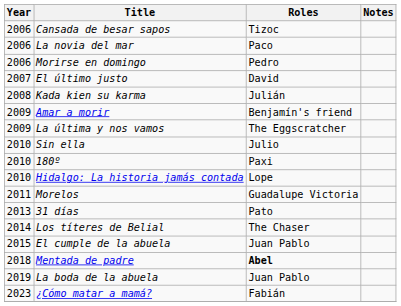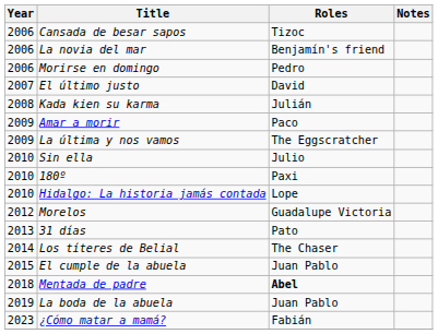 <table class="wikitable sortable">
 <tr>
 <th>Year</th>
 <th>Title</th>
 <th>Roles</th>
 <th>Notes</th>
 </tr>
 <tr>
 <td>2006</td>
 <td><em>Cansada de besar sapos</em></td>
 <td>Tizoc</td>
 <td></td>
 </tr>
 <tr>
 <td>2006</td>
 <td><em>La novia del mar</em></td>
-<td>Paco</td>
+<td>Benjamín's friend</td>
 <td></td>
 </tr>
 <tr>
 <td>2006</td>
 <td><em>Morirse en domingo</em></td>
 <td>Pedro</td>
 <td></td>
 </tr>
 <tr>
 <td>2007</td>
 <td><em>El último justo</em></td>
 <td>David</td>
 <td></td>
 </tr>
 <tr>
 <td>2008</td>
 <td><em>Kada kien su karma</em></td>
 <td>Julián</td>
 <td></td>
 </tr>
 <tr>
 <td>2009</td>
 <td><em><a href='#'>Amar a morir</a></em></td>
-<td>Benjamín's friend</td>
+<td>Paco</td>
 <td></td>
 </tr>
 <tr>
 <td>2009</td>
 <td><em>La última y nos vamos</em></td>
 <td>The Eggscratcher</td>
 <td></td>
 </tr>
 <tr>
 <td>2010</td>
 <td><em>Sin ella</em></td>
 <td>Julio</td>
 <td></td>
 </tr>
 <tr>
 <td>2010</td>
 <td><em>180º</em></td>
 <td>Paxi</td>
 <td></td>
 </tr>
 <tr>
 <td>2010</td>
 <td><em><a href='#'>Hidalgo: La historia jamás contada</a></em></td>
 <td>Lope</td>
 <td></td>
 </tr>
 <tr>
-<td>2011</td>
+<td>2012</td>
 <td><em>Morelos</em></td>
 <td>Guadalupe Victoria</td>
 <td></td>
 </tr>
 <tr>
 <td>2013</td>
 <td><em>31 días</em></td>
 <td>Pato</td>
 <td></td>
 </tr>
 <tr>
 <td>2014</td>
 <td><em>Los títeres de Belial</em></td>
 <td>The Chaser</td>
 <td></td>
 </tr>
 <tr>
 <td>2015</td>
 <td><em>El cumple de la abuela</em></td>
 <td>Juan Pablo</td>
 <td></td>
 </tr>
 <tr>
 <td>2018</td>
 <td><em><a href='#'>Mentada de padre</a></em></td>
 <td><strong>Abel</strong></td>
 <td></td>
 </tr>
 <tr>
 <td>2019</td>
 <td><em>La boda de la abuela</em></td>
 <td>Juan Pablo</td>
 <td></td>
 </tr>
 <tr>
 <td>2023</td>
 <td><em><a href='#'>¿Cómo matar a mamá?</a></em></td>
 <td>Fabián</td>
 <td></td>
 </tr>
 <tr>
 </tr>
 </table>
